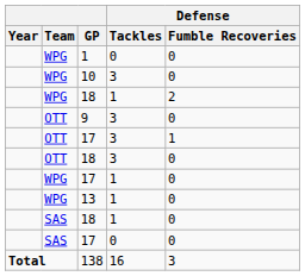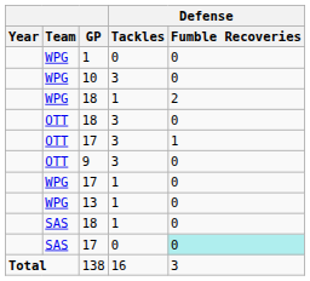 <table class="wikitable">
 <tr>
 <th colspan=3></th>
 <th colspan=2>Defense</th>
 </tr>
 <tr>
 <th>Year</th>
 <th>Team</th>
 <th>GP</th>
 <th>Tackles</th>
 <th>Fumble Recoveries</th>
 </tr>
 <tr>
 <td></td>
 <td><a href='#'>WPG</a></td>
 <td>1</td>
 <td>0</td>
 <td>0</td>
 </tr>
 <tr>
 <td></td>
 <td><a href='#'>WPG</a></td>
 <td>10</td>
 <td>3</td>
 <td>0</td>
 </tr>
 <tr>
 <td></td>
 <td><a href='#'>WPG</a></td>
 <td>18</td>
 <td>1</td>
 <td>2</td>
 </tr>
 <tr>
 <td></td>
 <td><a href='#'>OTT</a></td>
-<td>9</td>
+<td>18</td>
 <td>3</td>
 <td>0</td>
 </tr>
 <tr>
 <td></td>
 <td><a href='#'>OTT</a></td>
 <td>17</td>
 <td>3</td>
 <td>1</td>
 </tr>
 <tr>
 <td></td>
 <td><a href='#'>OTT</a></td>
-<td>18</td>
+<td>9</td>
 <td>3</td>
 <td>0</td>
 </tr>
 <tr>
 <td></td>
 <td><a href='#'>WPG</a></td>
 <td>17</td>
 <td>1</td>
 <td>0</td>
 </tr>
 <tr>
 <td></td>
 <td><a href='#'>WPG</a></td>
 <td>13</td>
 <td>1</td>
 <td>0</td>
 </tr>
 <tr>
 <td></td>
 <td><a href='#'>SAS</a></td>
 <td>18</td>
 <td>1</td>
 <td>0</td>
 </tr>
 <tr>
 <td></td>
 <td><a href='#'>SAS</a></td>
 <td>17</td>
 <td>0</td>
-<td>0</td>
+<td style="background: paleturquoise;">0</td>
 </tr>
 <tr>
 <td colspan=2><strong>Total</strong></td>
 <td>138</td>
 <td>16</td>
 <td>3</td>
 </tr>
 </table>
